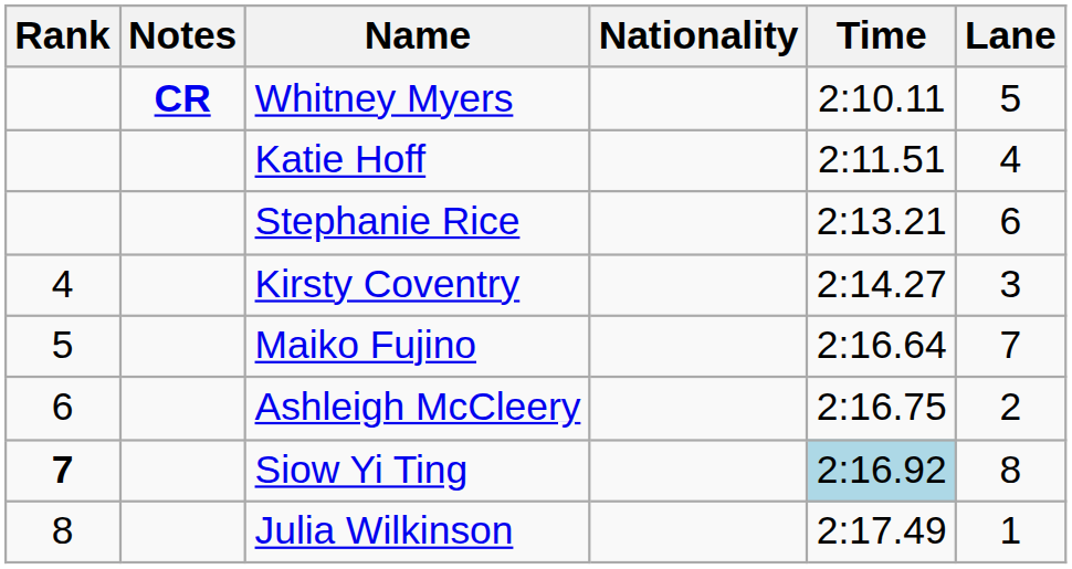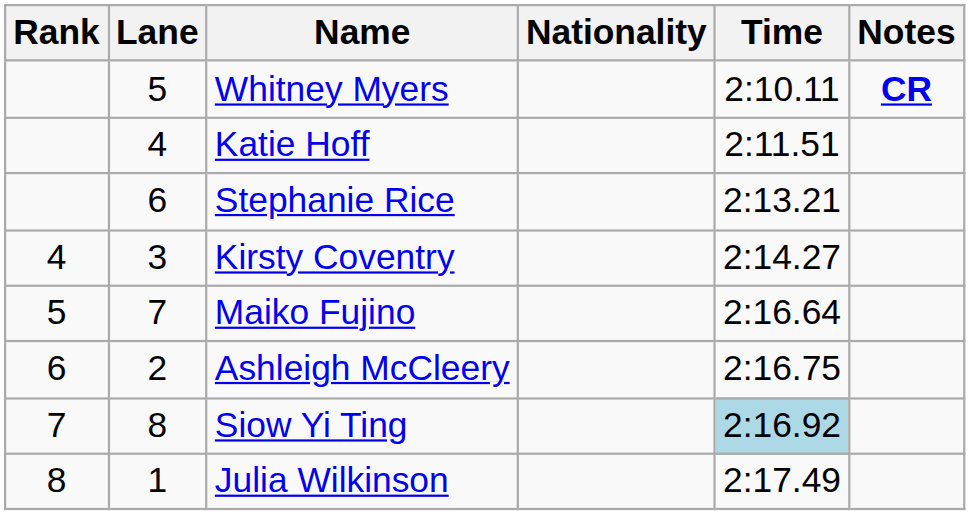 <table class="wikitable sortable" style="text-align:center">
 <tr>
 <th>Rank</th>
-<th>Notes</th>
+<th>Lane</th>
 <th>Name</th>
 <th>Nationality</th>
 <th>Time</th>
-<th>Lane</th>
+<th>Notes</th>
 </tr>
 <tr>
 <td></td>
-<td><strong><a href='#'>CR</a></strong></td>
+<td>5</td>
 <td align=left><a href='#'>Whitney Myers</a></td>
 <td align=left></td>
 <td>2:10.11</td>
-<td>5</td>
+<td><strong><a href='#'>CR</a></strong></td>
 </tr>
 <tr>
 <td></td>
-<td></td>
+<td>4</td>
 <td align=left><a href='#'>Katie Hoff</a></td>
 <td align=left></td>
 <td>2:11.51</td>
-<td>4</td>
+<td></td>
 </tr>
 <tr>
 <td></td>
-<td></td>
+<td>6</td>
 <td align=left><a href='#'>Stephanie Rice</a></td>
 <td align=left></td>
 <td>2:13.21</td>
-<td>6</td>
+<td></td>
 </tr>
 <tr>
 <td>4</td>
-<td></td>
+<td>3</td>
 <td align=left><a href='#'>Kirsty Coventry</a></td>
 <td align=left></td>
 <td>2:14.27</td>
-<td>3</td>
+<td></td>
 </tr>
 <tr>
 <td>5</td>
-<td></td>
+<td>7</td>
 <td align=left><a href='#'>Maiko Fujino</a></td>
 <td align=left></td>
 <td>2:16.64</td>
-<td>7</td>
+<td></td>
 </tr>
 <tr>
 <td>6</td>
-<td></td>
+<td>2</td>
 <td align=left><a href='#'>Ashleigh McCleery</a></td>
 <td align=left></td>
 <td>2:16.75</td>
-<td>2</td>
+<td></td>
 </tr>
 <tr>
-<td><strong>7</strong></td>
-<td></td>
+<td>7</td>
+<td>8</td>
 <td align=left><a href='#'>Siow Yi Ting</a></td>
 <td align=left></td>
 <td style="background: lightblue;">2:16.92</td>
-<td>8</td>
+<td></td>
 </tr>
 <tr>
 <td>8</td>
-<td></td>
+<td>1</td>
 <td align=left><a href='#'>Julia Wilkinson</a></td>
 <td align=left></td>
 <td>2:17.49</td>
-<td>1</td>
+<td></td>
 </tr>
 </table>
